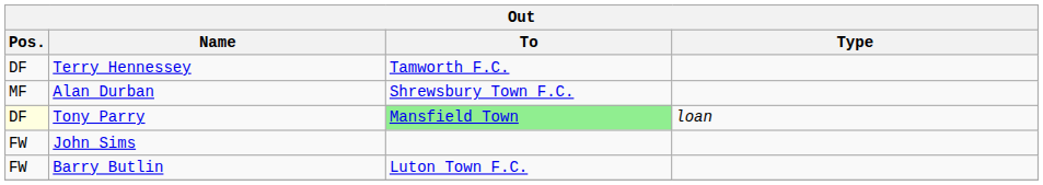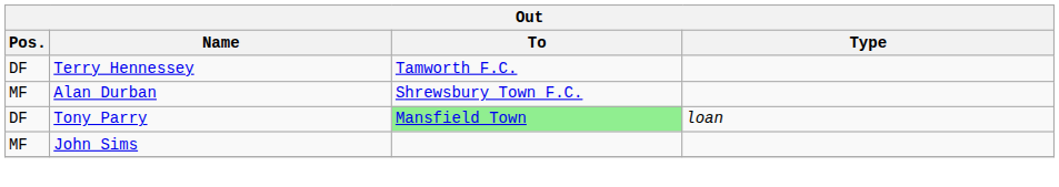 <table class="wikitable" style="font-size:100%;width:99%;">
 <tr>
 <th colspan="4">Out</th>
 </tr>
 <tr>
 <th width=3%>Pos.</th>
 <th width=33%>Name</th>
 <th width=28%>To</th>
 <th width=36%>Type</th>
 </tr>
 <tr>
 <td>DF</td>
 <td><a href='#'>Terry Hennessey</a></td>
 <td><a href='#'>Tamworth F.C.</a></td>
 <td></td>
 </tr>
 <tr>
 <td>MF</td>
 <td><a href='#'>Alan Durban</a></td>
 <td><a href='#'>Shrewsbury Town F.C.</a></td>
 <td></td>
 </tr>
 <tr>
-<td style="background: lightyellow;">DF</td>
+<td>DF</td>
 <td><a href='#'>Tony Parry</a></td>
 <td style="background: lightgreen;"><a href='#'>Mansfield Town</a></td>
 <td><em>loan</em></td>
 </tr>
 <tr>
-<td>FW</td>
+<td>MF</td>
 <td><a href='#'>John Sims</a></td>
 <td></td>
 <td></td>
 </tr>
 <tr>
-<td>FW</td>
-<td><a href='#'>Barry Butlin</a></td>
-<td><a href='#'>Luton Town F.C.</a></td>
-<td></td>
-</tr>
-<tr>
 </tr>
 </table>
